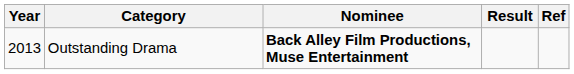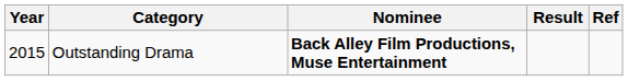 <table class="wikitable">
 <tr>
 <th width=3%>Year</th>
 <th width=40%>Category</th>
 <th width=40%>Nominee</th>
 <th width=10%>Result</th>
 <th width=2%>Ref</th>
 </tr>
 <tr>
-<td>2013</td>
+<td>2015</td>
 <td>Outstanding Drama</td>
 <td><strong>Back Alley Film Productions, Muse Entertainment</strong></td>
 <td></td>
 <td></td>
 </tr>
 </table>
